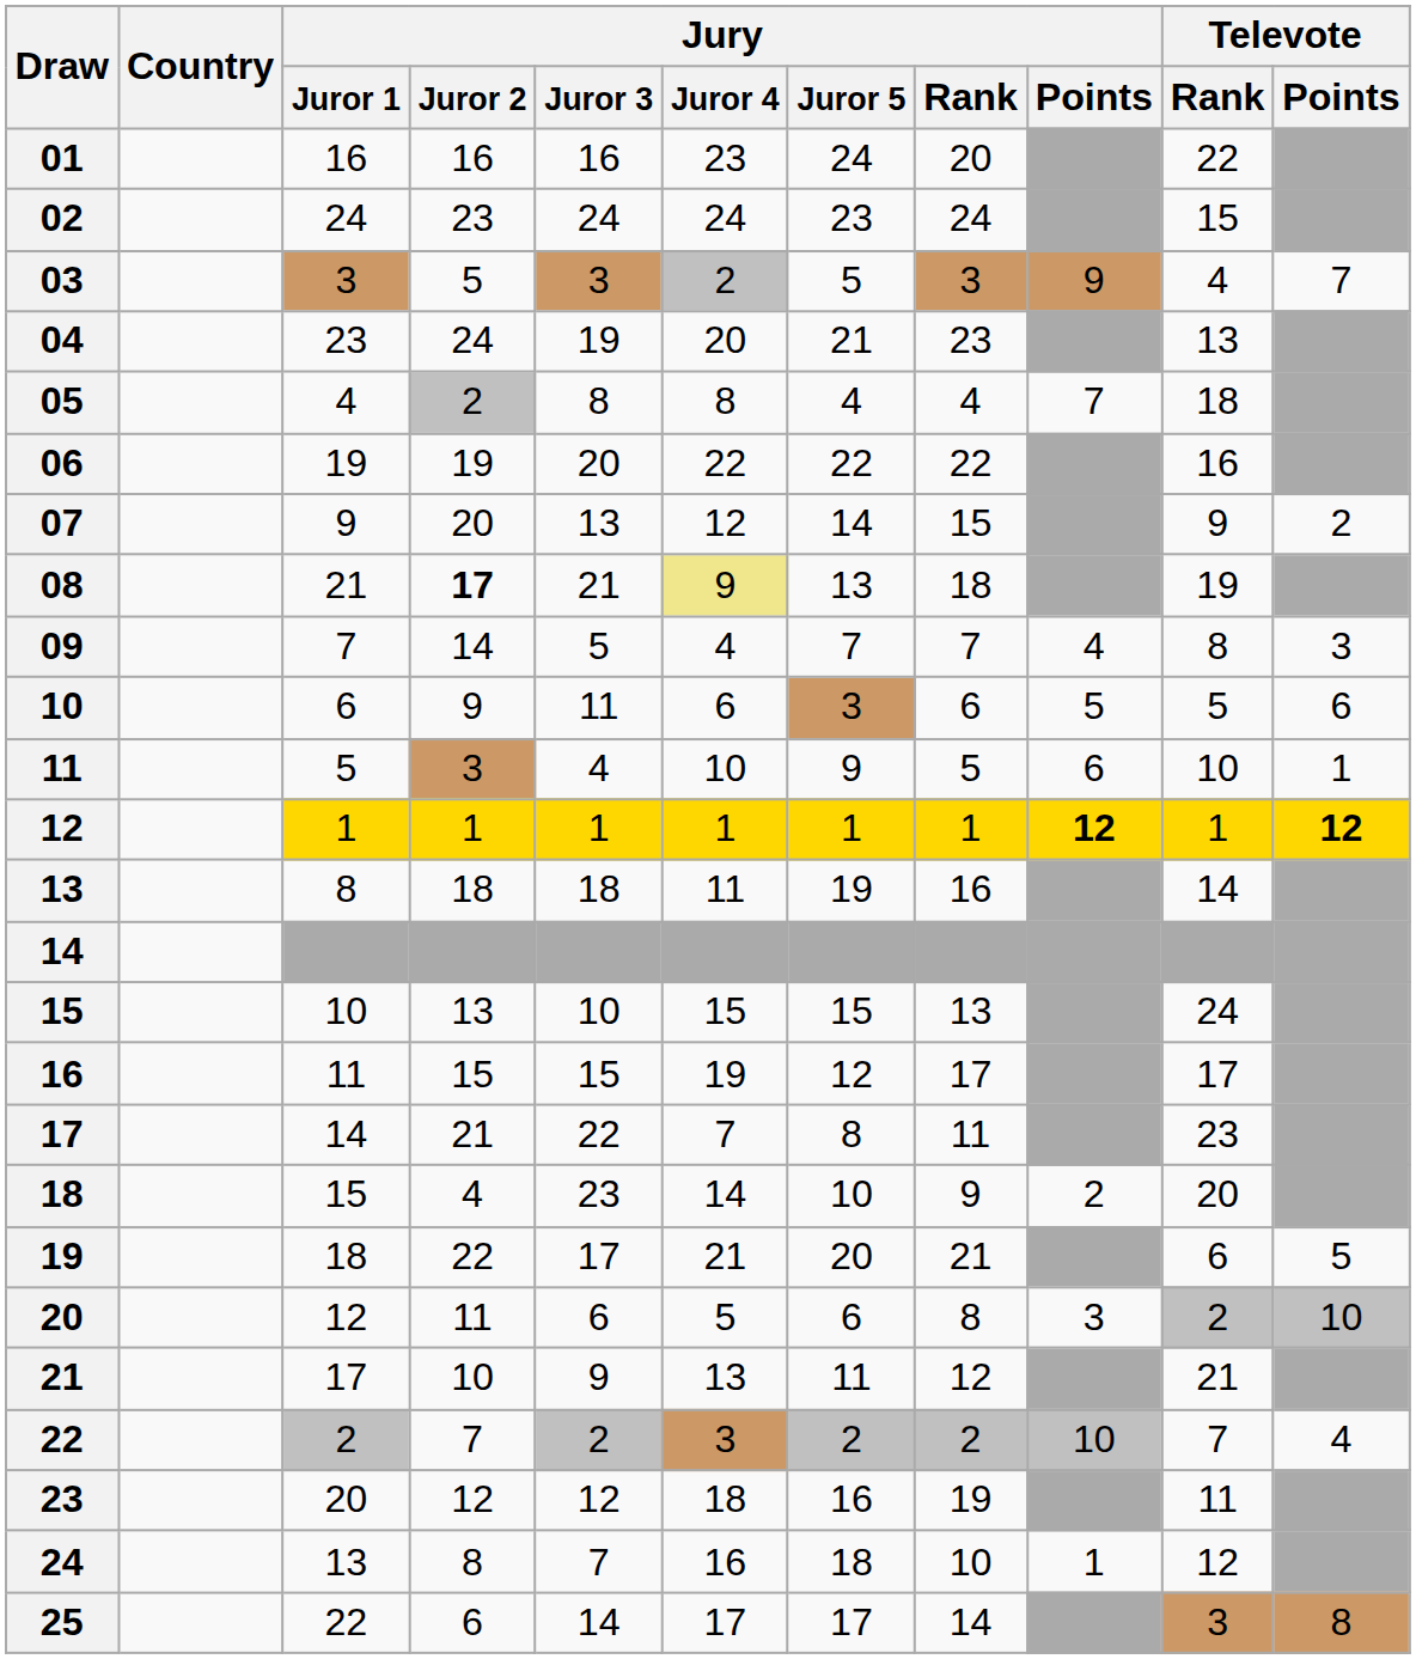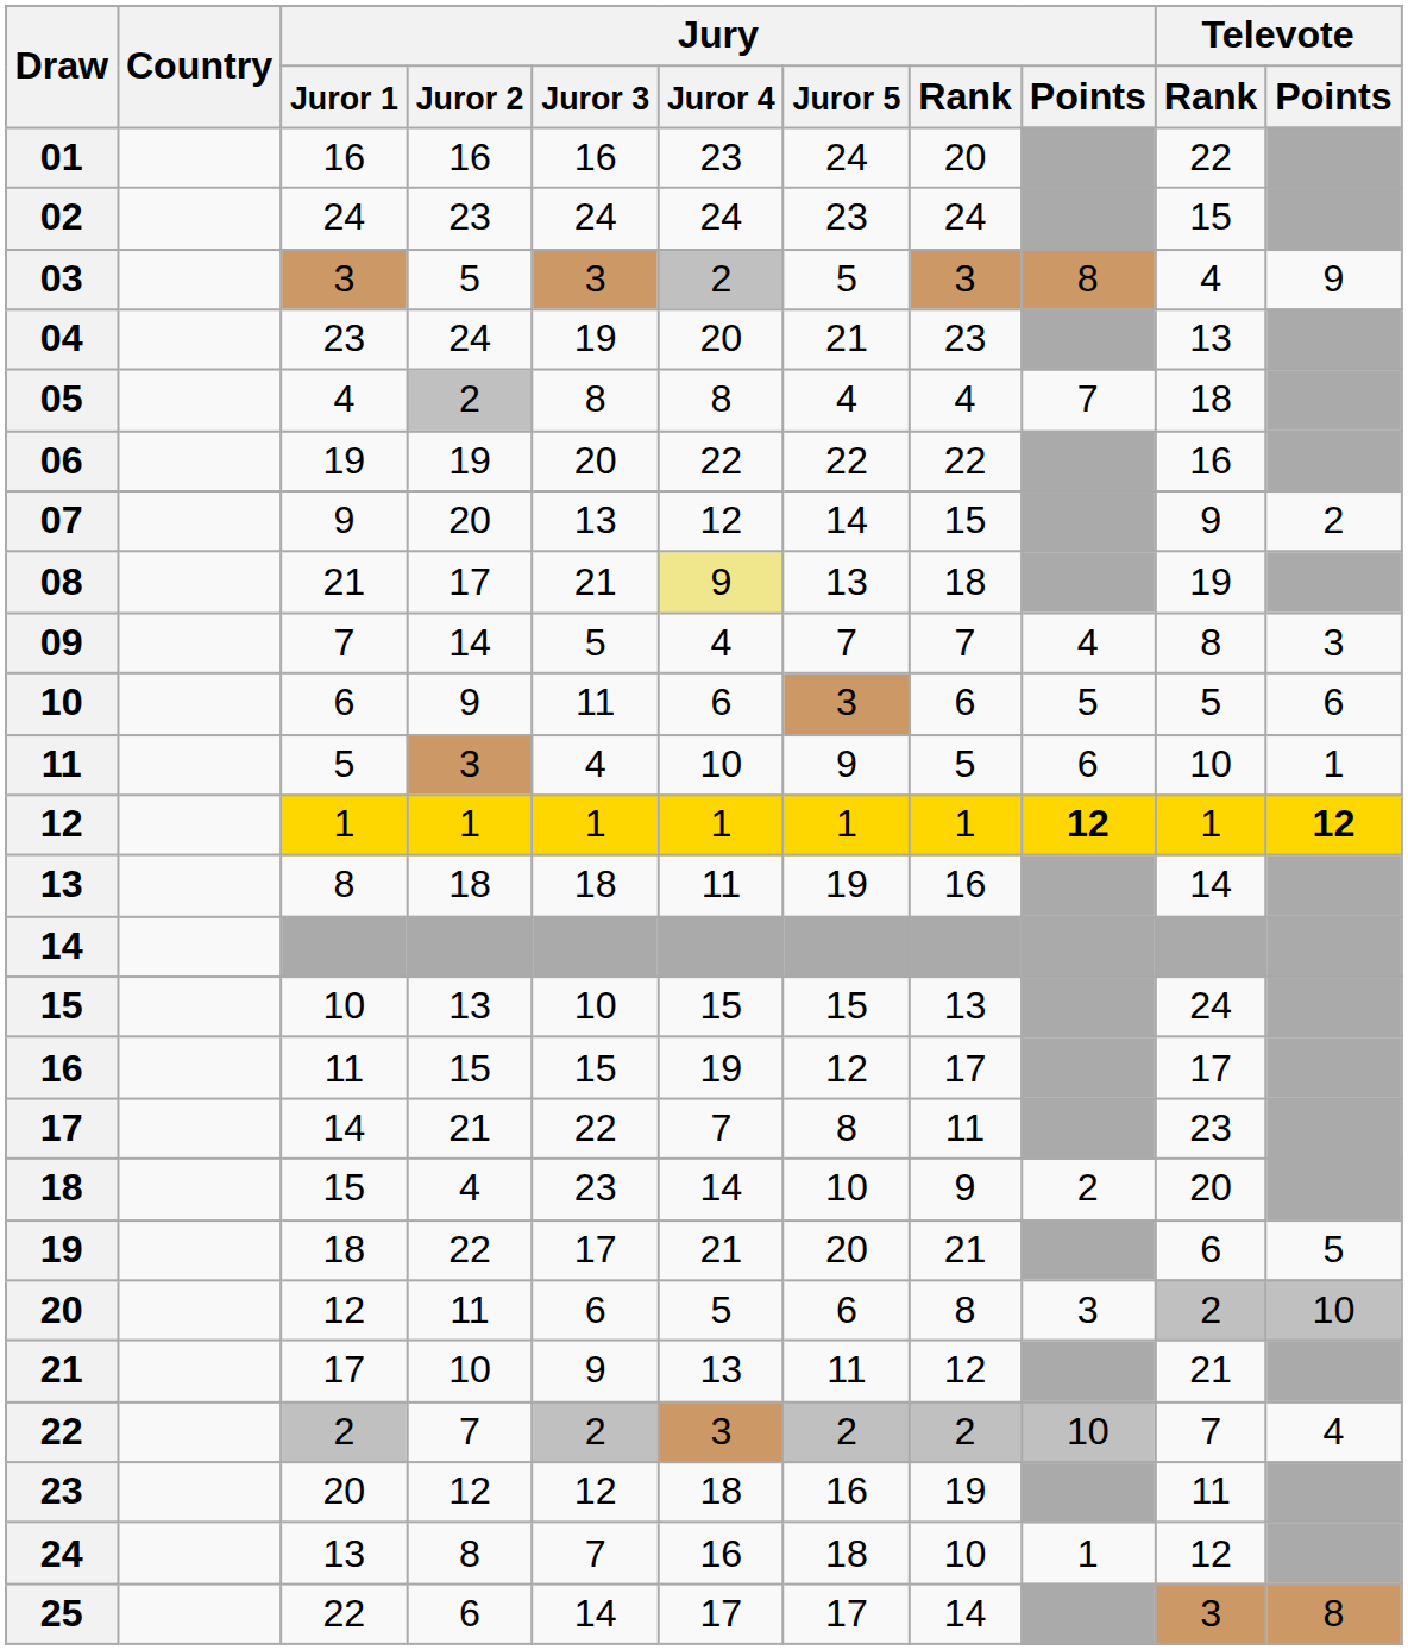 <table class="sortable wikitable collapsible plainrowheaders" style="text-align:center">
 <tr>
 </tr>
 <tr>
 <th scope="col" rowspan="2">Draw</th>
 <th scope="col" rowspan="2">Country</th>
 <th scope="col" colspan="7">Jury</th>
 <th scope="col" colspan="2">Televote</th>
 </tr>
 <tr>
 <th scope="col"><small>Juror 1</small></th>
 <th scope="col"><small>Juror 2</small></th>
 <th scope="col"><small>Juror 3</small></th>
 <th scope="col"><small>Juror 4</small></th>
 <th scope="col"><small>Juror 5</small></th>
 <th scope="col">Rank</th>
 <th scope="col">Points</th>
 <th scope="col">Rank</th>
 <th scope="col">Points</th>
 </tr>
 <tr>
 <th scope="row" style="text-align:center;">01</th>
 <td style="text-align:left;"></td>
 <td>16</td>
 <td>16</td>
 <td>16</td>
 <td>23</td>
 <td>24</td>
 <td>20</td>
 <td style="background:#AAAAAA;"></td>
 <td>22</td>
 <td style="background:#AAAAAA;"></td>
 </tr>
 <tr>
 <th scope="row" style="text-align:center;">02</th>
 <td style="text-align:left;"></td>
 <td>24</td>
 <td>23</td>
 <td>24</td>
 <td>24</td>
 <td>23</td>
 <td>24</td>
 <td style="background:#AAAAAA;"></td>
 <td>15</td>
 <td style="background:#AAAAAA;"></td>
 </tr>
 <tr>
 <th scope="row" style="text-align:center;">03</th>
 <td style="text-align:left;"></td>
 <td style="background:#CC9966;">3</td>
 <td>5</td>
 <td style="background:#CC9966;">3</td>
 <td style="background:silver;">2</td>
 <td>5</td>
 <td style="background:#CC9966;">3</td>
-<td style="background:#CC9966;">9</td>
+<td style="background:#CC9966;">8</td>
 <td>4</td>
-<td>7</td>
+<td>9</td>
 </tr>
 <tr>
 <th scope="row" style="text-align:center;">04</th>
 <td style="text-align:left;"></td>
 <td>23</td>
 <td>24</td>
 <td>19</td>
 <td>20</td>
 <td>21</td>
 <td>23</td>
 <td style="background:#AAAAAA;"></td>
 <td>13</td>
 <td style="background:#AAAAAA;"></td>
 </tr>
 <tr>
 <th scope="row" style="text-align:center;">05</th>
 <td style="text-align:left;"></td>
 <td>4</td>
 <td style="background:silver;">2</td>
 <td>8</td>
 <td>8</td>
 <td>4</td>
 <td>4</td>
 <td>7</td>
 <td>18</td>
 <td style="background:#AAAAAA;"></td>
 </tr>
 <tr>
 <th scope="row" style="text-align:center;">06</th>
 <td style="text-align:left;"></td>
 <td>19</td>
 <td>19</td>
 <td>20</td>
 <td>22</td>
 <td>22</td>
 <td>22</td>
 <td style="background:#AAAAAA;"></td>
 <td>16</td>
 <td style="background:#AAAAAA;"></td>
 </tr>
 <tr>
 <th scope="row" style="text-align:center;">07</th>
 <td style="text-align:left;"></td>
 <td>9</td>
 <td>20</td>
 <td>13</td>
 <td>12</td>
 <td>14</td>
 <td>15</td>
 <td style="background:#AAAAAA;"></td>
 <td>9</td>
 <td>2</td>
 </tr>
 <tr>
 <th scope="row" style="text-align:center;">08</th>
 <td style="text-align:left;"></td>
 <td>21</td>
-<td><strong>17</strong></td>
+<td>17</td>
 <td>21</td>
 <td style="background: khaki;">9</td>
 <td>13</td>
 <td>18</td>
 <td style="background:#AAAAAA;"></td>
 <td>19</td>
 <td style="background:#AAAAAA;"></td>
 </tr>
 <tr>
 <th scope="row" style="text-align:center;">09</th>
 <td style="text-align:left;"></td>
 <td>7</td>
 <td>14</td>
 <td>5</td>
 <td>4</td>
 <td>7</td>
 <td>7</td>
 <td>4</td>
 <td>8</td>
 <td>3</td>
 </tr>
 <tr>
 <th scope="row" style="text-align:center;">10</th>
 <td style="text-align:left;"></td>
 <td>6</td>
 <td>9</td>
 <td>11</td>
 <td>6</td>
 <td style="background:#CC9966;">3</td>
 <td>6</td>
 <td>5</td>
 <td>5</td>
 <td>6</td>
 </tr>
 <tr>
 <th scope="row" style="text-align:center;">11</th>
 <td style="text-align:left;"></td>
 <td>5</td>
 <td style="background:#CC9966;">3</td>
 <td>4</td>
 <td>10</td>
 <td>9</td>
 <td>5</td>
 <td>6</td>
 <td>10</td>
 <td>1</td>
 </tr>
 <tr>
 <th scope="row" style="text-align:center;">12</th>
 <td style="text-align:left;"></td>
 <td style="background:gold;">1</td>
 <td style="background:gold;">1</td>
 <td style="background:gold;">1</td>
 <td style="background:gold;">1</td>
 <td style="background:gold;">1</td>
 <td style="background:gold;">1</td>
 <td style="background:gold;"><strong>12</strong></td>
 <td style="background:gold;">1</td>
 <td style="background:gold;"><strong>12</strong></td>
 </tr>
 <tr>
 <th scope="row" style="text-align:center;">13</th>
 <td style="text-align:left;"></td>
 <td>8</td>
 <td>18</td>
 <td>18</td>
 <td>11</td>
 <td>19</td>
 <td>16</td>
 <td style="background:#AAAAAA;"></td>
 <td>14</td>
 <td style="background:#AAAAAA;"></td>
 </tr>
 <tr class="sortbottom">
 <th scope="row" style="text-align:center;">14</th>
 <td style="text-align:left;"></td>
 <td style="background:#AAAAAA;"></td>
 <td style="background:#AAAAAA;"></td>
 <td style="background:#AAAAAA;"></td>
 <td style="background:#AAAAAA;"></td>
 <td style="background:#AAAAAA;"></td>
 <td style="background:#AAAAAA;"></td>
 <td style="background:#AAAAAA;"></td>
 <td style="background:#AAAAAA;"></td>
 <td style="background:#AAAAAA;"></td>
 </tr>
 <tr>
 <th scope="row" style="text-align:center;">15</th>
 <td style="text-align:left;"></td>
 <td>10</td>
 <td>13</td>
 <td>10</td>
 <td>15</td>
 <td>15</td>
 <td>13</td>
 <td style="background:#AAAAAA;"></td>
 <td>24</td>
 <td style="background:#AAAAAA;"></td>
 </tr>
 <tr>
 <th scope="row" style="text-align:center;">16</th>
 <td style="text-align:left;"></td>
 <td>11</td>
 <td>15</td>
 <td>15</td>
 <td>19</td>
 <td>12</td>
 <td>17</td>
 <td style="background:#AAAAAA;"></td>
 <td>17</td>
 <td style="background:#AAAAAA;"></td>
 </tr>
 <tr>
 <th scope="row" style="text-align:center;">17</th>
 <td style="text-align:left;"></td>
 <td>14</td>
 <td>21</td>
 <td>22</td>
 <td>7</td>
 <td>8</td>
 <td>11</td>
 <td style="background:#AAAAAA;"></td>
 <td>23</td>
 <td style="background:#AAAAAA;"></td>
 </tr>
 <tr>
 <th scope="row" style="text-align:center;">18</th>
 <td style="text-align:left;"></td>
 <td>15</td>
 <td>4</td>
 <td>23</td>
 <td>14</td>
 <td>10</td>
 <td>9</td>
 <td>2</td>
 <td>20</td>
 <td style="background:#AAAAAA;"></td>
 </tr>
 <tr>
 <th scope="row" style="text-align:center;">19</th>
 <td style="text-align:left;"></td>
 <td>18</td>
 <td>22</td>
 <td>17</td>
 <td>21</td>
 <td>20</td>
 <td>21</td>
 <td style="background:#AAAAAA;"></td>
 <td>6</td>
 <td>5</td>
 </tr>
 <tr>
 <th scope="row" style="text-align:center;">20</th>
 <td style="text-align:left;"></td>
 <td>12</td>
 <td>11</td>
 <td>6</td>
 <td>5</td>
 <td>6</td>
 <td>8</td>
 <td>3</td>
 <td style="background:silver;">2</td>
 <td style="background:silver;">10</td>
 </tr>
 <tr>
 <th scope="row" style="text-align:center;">21</th>
 <td style="text-align:left;"></td>
 <td>17</td>
 <td>10</td>
 <td>9</td>
 <td>13</td>
 <td>11</td>
 <td>12</td>
 <td style="background:#AAAAAA;"></td>
 <td>21</td>
 <td style="background:#AAAAAA;"></td>
 </tr>
 <tr>
 <th scope="row" style="text-align:center;">22</th>
 <td style="text-align:left;"></td>
 <td style="background:silver;">2</td>
 <td>7</td>
 <td style="background:silver;">2</td>
 <td style="background:#CC9966;">3</td>
 <td style="background:silver;">2</td>
 <td style="background:silver;">2</td>
 <td style="background:silver;">10</td>
 <td>7</td>
 <td>4</td>
 </tr>
 <tr>
 <th scope="row" style="text-align:center;">23</th>
 <td style="text-align:left;"></td>
 <td>20</td>
 <td>12</td>
 <td>12</td>
 <td>18</td>
 <td>16</td>
 <td>19</td>
 <td style="background:#AAAAAA;"></td>
 <td>11</td>
 <td style="background:#AAAAAA;"></td>
 </tr>
 <tr>
 <th scope="row" style="text-align:center;">24</th>
 <td style="text-align:left;"></td>
 <td>13</td>
 <td>8</td>
 <td>7</td>
 <td>16</td>
 <td>18</td>
 <td>10</td>
 <td>1</td>
 <td>12</td>
 <td style="background:#AAAAAA;"></td>
 </tr>
 <tr>
 <th scope="row" style="text-align:center;">25</th>
 <td style="text-align:left;"></td>
 <td>22</td>
 <td>6</td>
 <td>14</td>
 <td>17</td>
 <td>17</td>
 <td>14</td>
 <td style="background:#AAAAAA;"></td>
 <td style="background:#CC9966;">3</td>
 <td style="background:#CC9966;">8</td>
 </tr>
 </table>
